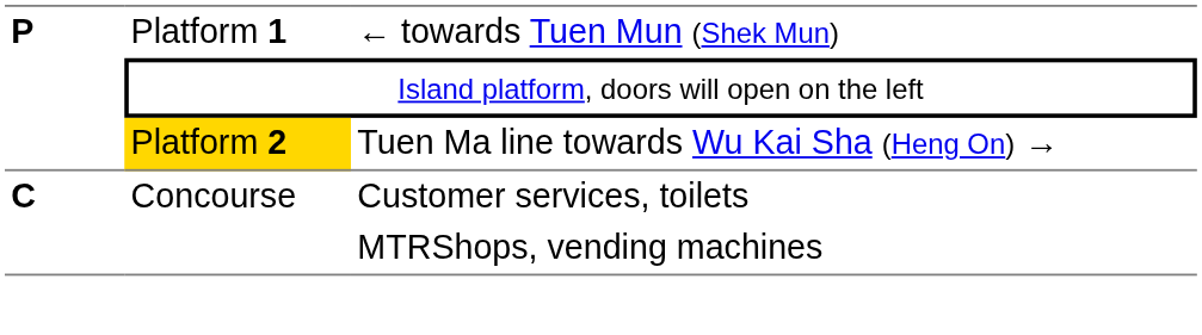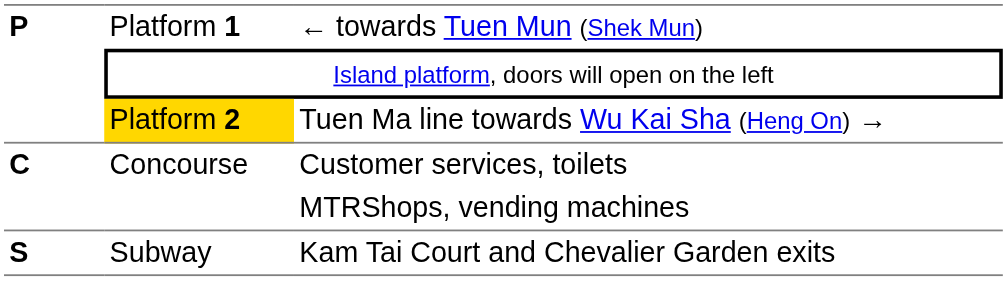 <table border=0 cellspacing=0 cellpadding=3>
 <tr>
 <td style="border-top:solid 1px gray;border-bottom:solid 1px gray;width:50px;vertical-align:top;" rowspan=3><strong>P</strong></td>
 <td style="border-top:solid 1px gray;width:100px;">Platform <span><strong>1</strong></span></td>
 <td style="border-top:solid 1px gray;width:390px;">←  towards <a href='#'>Tuen Mun</a> <small>(<a href='#'>Shek Mun</a>)</small></td>
 </tr>
 <tr>
 <td style="border-top:solid 2px black;border-right:solid 2px black;border-left:solid 2px black;border-bottom:solid 2px black;text-align:center;" colspan=2><small><a href='#'>Island platform</a>, doors will open on the left</small></td>
 </tr>
 <tr>
 <td style="background: gold; border-bottom:solid 1px gray;">Platform <span><strong>2</strong></span></td>
 <td style="border-bottom:solid 1px gray;">  Tuen Ma line towards <a href='#'>Wu Kai Sha</a> <small>(<a href='#'>Heng On</a>)</small> →</td>
 </tr>
 <tr>
 <td style="border-bottom:solid 1px gray;vertical-align:top;" rowspan=2><strong>C</strong></td>
 <td style="border-bottom:solid 1px gray;vertical-align:top;" rowspan=2>Concourse</td>
 <td>Customer services, toilets</td>
 </tr>
 <tr>
 <td style="border-bottom:solid 1px gray;">MTRShops, vending machines</td>
 </tr>
+<tr>
+<td style="border-bottom:solid 1px gray;vertical-align:top;"><strong>S</strong></td>
+<td style="border-bottom:solid 1px gray;vertical-align:top;">Subway</td>
+<td style="border-bottom:solid 1px gray;vertical-align:top;">Kam Tai Court and Chevalier Garden exits</td>
+</tr>
 </table>
